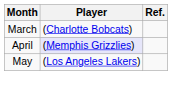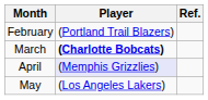 <table class="wikitable sortable" border="1">
 <tr>
 <th>Month</th>
 <th>Player</th>
 <th class=unsortable>Ref.</th>
 </tr>
 <tr>
+<td align=center>February</td>
+<td> (<a href='#'>Portland Trail Blazers</a>)</td>
+<td align=center></td>
+</tr>
+<tr>
 <td align=center>March</td>
-<td> (<a href='#'>Charlotte Bobcats</a>)</td>
+<td><strong> (<a href='#'>Charlotte Bobcats</a>)</strong></td>
 <td align=center></td>
 </tr>
 <tr>
 <td align=center>April</td>
 <td style="background: lavender;"> (<a href='#'>Memphis Grizzlies</a>)</td>
 <td align=center></td>
 </tr>
 <tr>
 <td align=center>May</td>
 <td> (<a href='#'>Los Angeles Lakers</a>)</td>
 <td align=center></td>
 </tr>
 </table>
